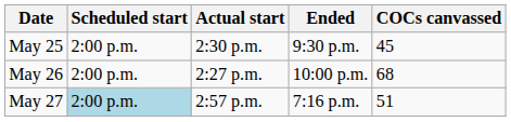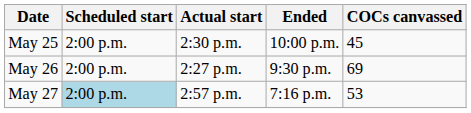 <table class="wikitable">
 <tr>
 <th>Date</th>
 <th>Scheduled start</th>
 <th>Actual start</th>
 <th>Ended</th>
 <th>COCs canvassed</th>
 </tr>
 <tr>
 <td>May 25</td>
 <td>2:00 p.m.</td>
 <td>2:30 p.m.</td>
-<td>9:30 p.m.</td>
+<td>10:00 p.m.</td>
 <td>45</td>
 </tr>
 <tr>
 <td>May 26</td>
 <td>2:00 p.m.</td>
 <td>2:27 p.m.</td>
-<td>10:00 p.m.</td>
-<td>68</td>
+<td>9:30 p.m.</td>
+<td>69</td>
 </tr>
 <tr>
 <td>May 27</td>
 <td style="background: lightblue;">2:00 p.m.</td>
 <td>2:57 p.m.</td>
 <td>7:16 p.m.</td>
-<td>51</td>
+<td>53</td>
 </tr>
 <tr>
 </tr>
 </table>
